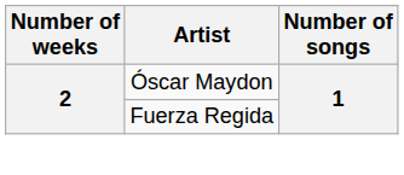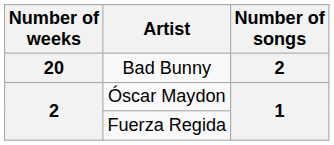 <table class="wikitable plainrowheaders" style="text-align:center">
 <tr>
 <th>Number of<br>weeks</th>
 <th>Artist</th>
 <th>Number of<br>songs</th>
+</tr>
+<tr>
+<th scope="row" style="text-align:center">20</th>
+<td>Bad Bunny</td>
+<th scope="row" style="text-align:center">2</th>
 </tr>
 <tr>
 <th scope="row" style="text-align:center"rowspan=2>2</th>
 <td>Óscar Maydon</td>
 <th scope="row" style="text-align:center"rowspan=2>1</th>
 </tr>
 <tr>
 <td>Fuerza Regida</td>
 </tr>
 </table>
